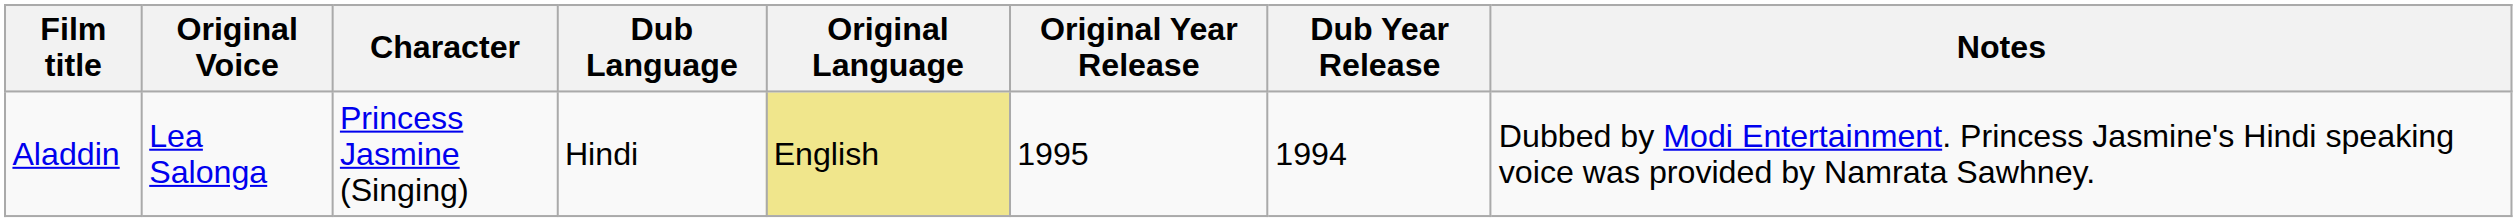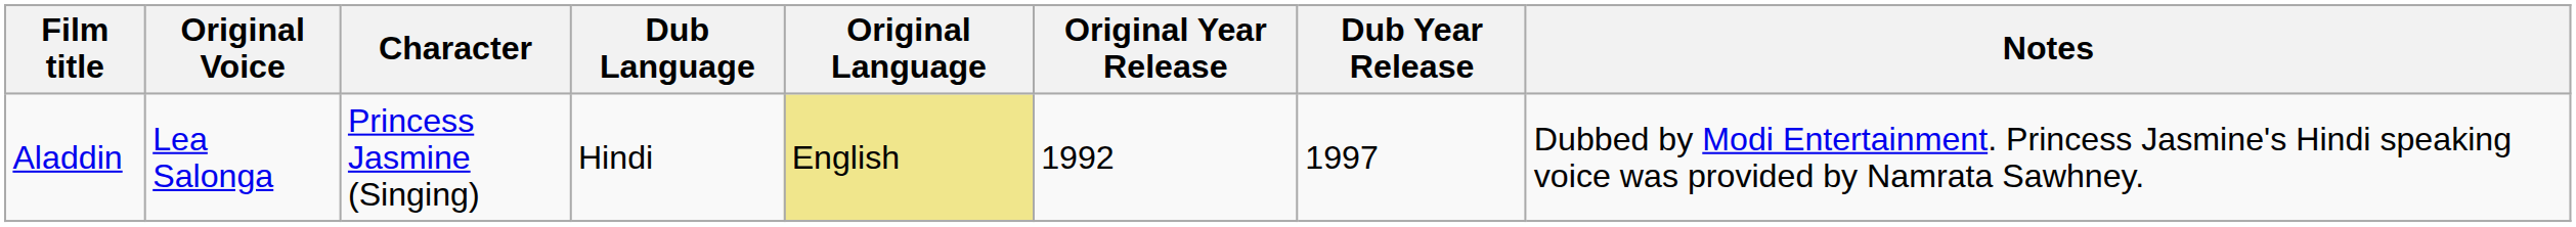 <table class="wikitable">
 <tr>
 <th>Film title</th>
 <th>Original Voice</th>
 <th>Character</th>
 <th>Dub Language</th>
 <th>Original Language</th>
 <th>Original Year Release</th>
 <th>Dub Year Release</th>
 <th>Notes</th>
 </tr>
 <tr>
 <td><a href='#'>Aladdin</a></td>
 <td><a href='#'>Lea Salonga</a></td>
 <td><a href='#'>Princess Jasmine</a><br>(Singing)</td>
 <td>Hindi</td>
 <td style="background: khaki;">English</td>
-<td>1995</td>
-<td>1994</td>
+<td>1992</td>
+<td>1997</td>
 <td>Dubbed by <a href='#'>Modi Entertainment</a>. Princess Jasmine's Hindi speaking voice was provided by Namrata Sawhney.</td>
 </tr>
 </table>
